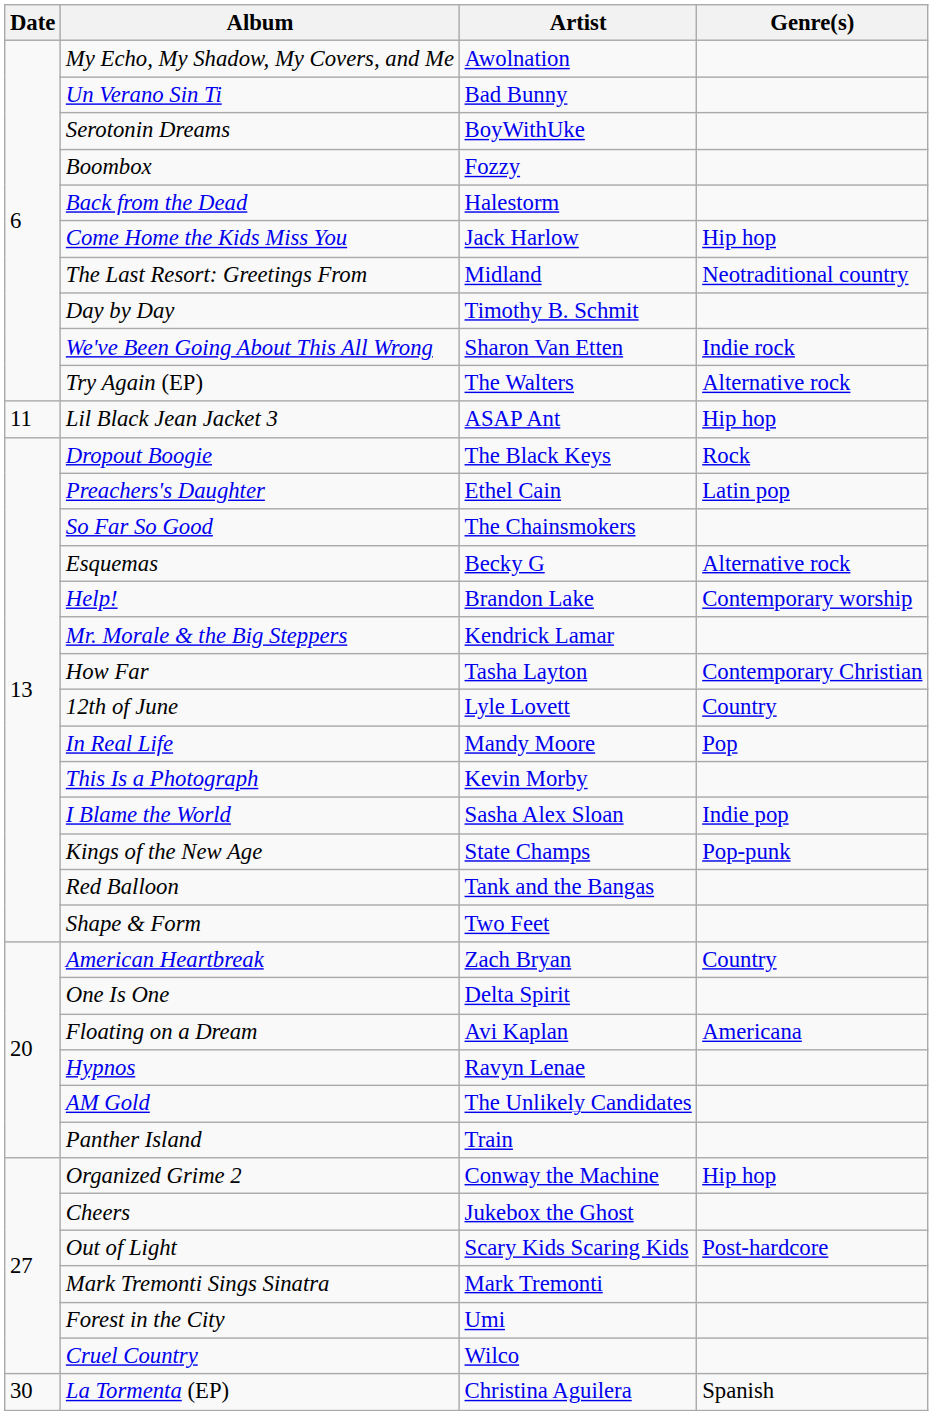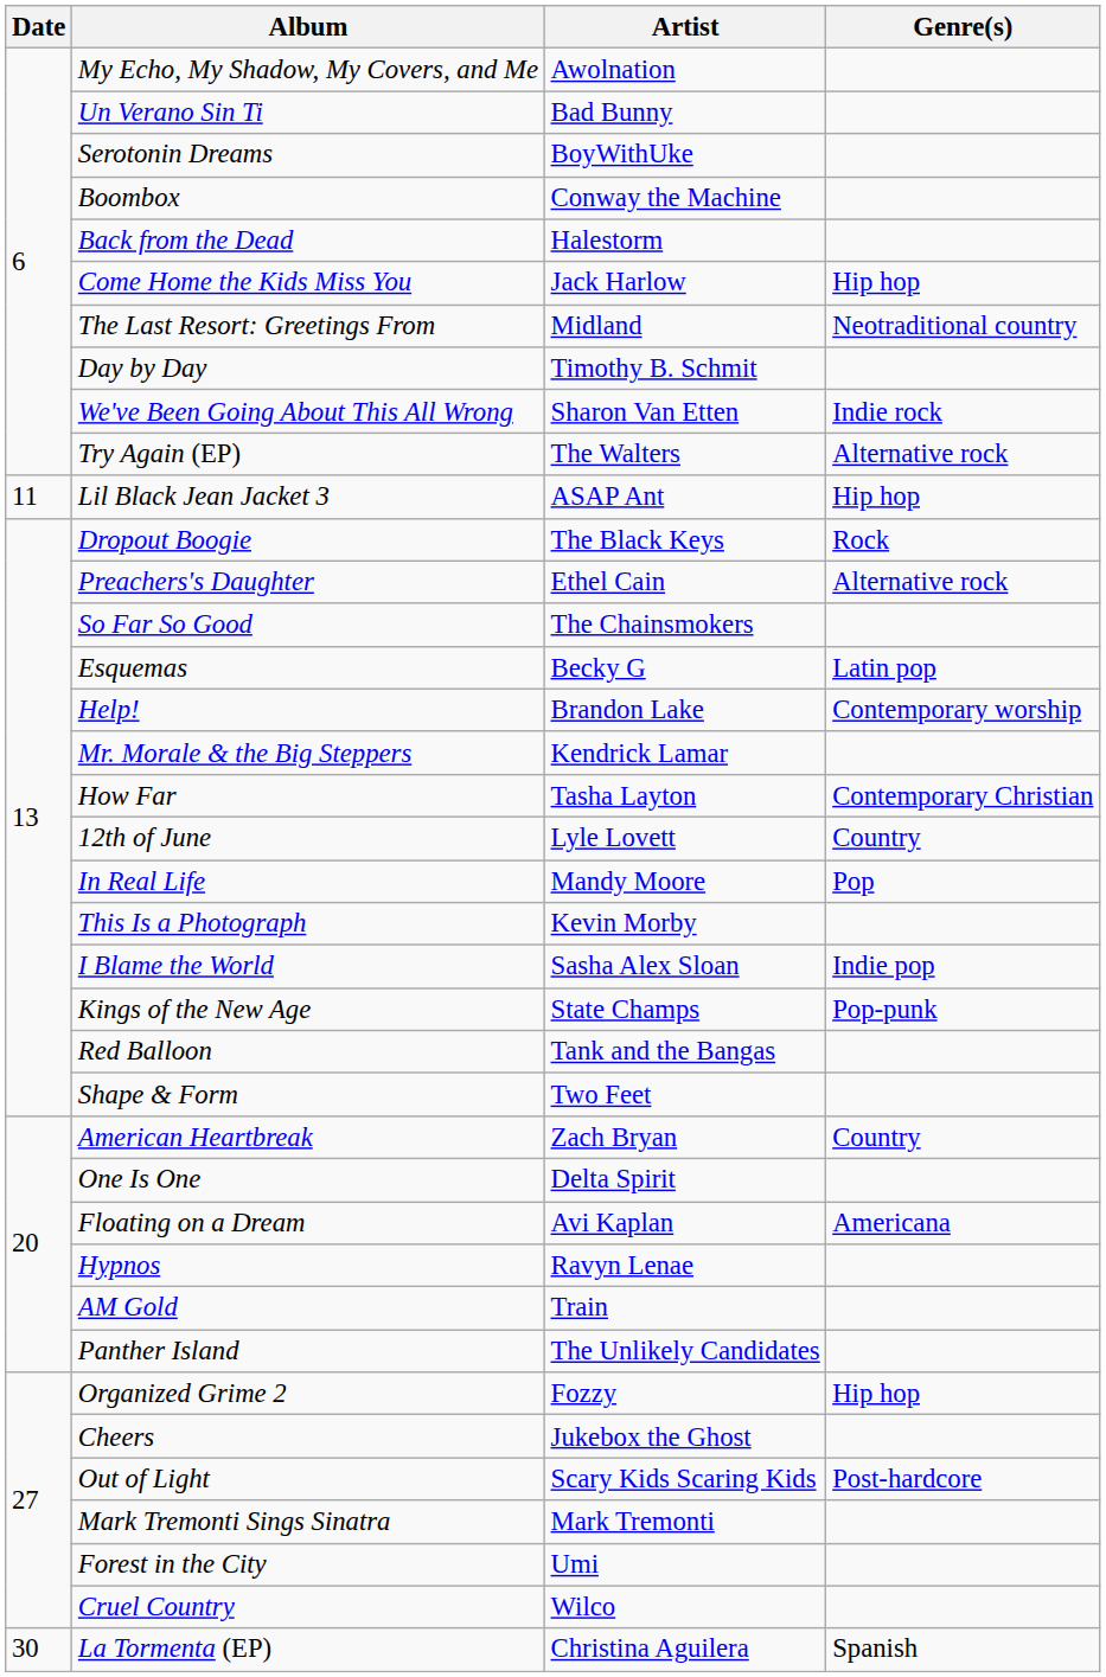 <table class="wikitable">
 <tr>
 <th>Date</th>
 <th>Album</th>
 <th>Artist</th>
 <th>Genre(s)</th>
 </tr>
 <tr>
 <td rowspan="10">6</td>
 <td><em>My Echo, My Shadow, My Covers, and Me</em></td>
 <td><a href='#'>Awolnation</a></td>
 <td></td>
 </tr>
 <tr>
 <td><em><a href='#'>Un Verano Sin Ti</a></em></td>
 <td><a href='#'>Bad Bunny</a></td>
 <td></td>
 </tr>
 <tr>
 <td><em>Serotonin Dreams</em></td>
 <td><a href='#'>BoyWithUke</a></td>
 <td></td>
 </tr>
 <tr>
 <td><em>Boombox</em></td>
-<td><a href='#'>Fozzy</a></td>
+<td><a href='#'>Conway the Machine</a></td>
 <td></td>
 </tr>
 <tr>
 <td><em><a href='#'>Back from the Dead</a></em></td>
 <td><a href='#'>Halestorm</a></td>
 <td></td>
 </tr>
 <tr>
 <td><em><a href='#'>Come Home the Kids Miss You</a></em></td>
 <td><a href='#'>Jack Harlow</a></td>
 <td><a href='#'>Hip hop</a></td>
 </tr>
 <tr>
 <td><em>The Last Resort: Greetings From</em></td>
 <td><a href='#'>Midland</a></td>
 <td><a href='#'>Neotraditional country</a></td>
 </tr>
 <tr>
 <td><em>Day by Day</em></td>
 <td><a href='#'>Timothy B. Schmit</a></td>
 <td></td>
 </tr>
 <tr>
 <td><em><a href='#'>We've Been Going About This All Wrong</a></em></td>
 <td><a href='#'>Sharon Van Etten</a></td>
 <td><a href='#'>Indie rock</a></td>
 </tr>
 <tr>
 <td><em>Try Again</em> (EP)</td>
 <td><a href='#'>The Walters</a></td>
 <td><a href='#'>Alternative rock</a></td>
 </tr>
 <tr>
 <td>11</td>
 <td><em>Lil Black Jean Jacket 3</em></td>
 <td><a href='#'>ASAP Ant</a></td>
 <td><a href='#'>Hip hop</a></td>
 </tr>
 <tr>
 <td rowspan="14">13</td>
 <td><em><a href='#'>Dropout Boogie</a></em></td>
 <td><a href='#'>The Black Keys</a></td>
 <td><a href='#'>Rock</a></td>
 </tr>
 <tr>
 <td><em><a href='#'>Preachers's Daughter</a></em></td>
 <td><a href='#'>Ethel Cain</a></td>
-<td><a href='#'>Latin pop</a></td>
+<td><a href='#'>Alternative rock</a></td>
 </tr>
 <tr>
 <td><em><a href='#'>So Far So Good</a></em></td>
 <td><a href='#'>The Chainsmokers</a></td>
 <td></td>
 </tr>
 <tr>
 <td><em>Esquemas</em></td>
 <td><a href='#'>Becky G</a></td>
-<td><a href='#'>Alternative rock</a></td>
+<td><a href='#'>Latin pop</a></td>
 </tr>
 <tr>
 <td><em><a href='#'>Help!</a></em></td>
 <td><a href='#'>Brandon Lake</a></td>
 <td><a href='#'>Contemporary worship</a></td>
 </tr>
 <tr>
 <td><em><a href='#'>Mr. Morale & the Big Steppers</a></em></td>
 <td><a href='#'>Kendrick Lamar</a></td>
 <td></td>
 </tr>
 <tr>
 <td><em>How Far</em></td>
 <td><a href='#'>Tasha Layton</a></td>
 <td><a href='#'>Contemporary Christian</a></td>
 </tr>
 <tr>
 <td><em>12th of June</em></td>
 <td><a href='#'>Lyle Lovett</a></td>
 <td><a href='#'>Country</a></td>
 </tr>
 <tr>
 <td><em><a href='#'>In Real Life</a></em></td>
 <td><a href='#'>Mandy Moore</a></td>
 <td><a href='#'>Pop</a></td>
 </tr>
 <tr>
 <td><em><a href='#'>This Is a Photograph</a></em></td>
 <td><a href='#'>Kevin Morby</a></td>
 <td></td>
 </tr>
 <tr>
 <td><em><a href='#'>I Blame the World</a></em></td>
 <td><a href='#'>Sasha Alex Sloan</a></td>
 <td><a href='#'>Indie pop</a></td>
 </tr>
 <tr>
 <td><em>Kings of the New Age</em></td>
 <td><a href='#'>State Champs</a></td>
 <td><a href='#'>Pop-punk</a></td>
 </tr>
 <tr>
 <td><em>Red Balloon</em></td>
 <td><a href='#'>Tank and the Bangas</a></td>
 <td></td>
 </tr>
 <tr>
 <td><em>Shape & Form</em></td>
 <td><a href='#'>Two Feet</a></td>
 <td></td>
 </tr>
 <tr>
 <td rowspan="6">20</td>
 <td><em><a href='#'>American Heartbreak</a></em></td>
 <td><a href='#'>Zach Bryan</a></td>
 <td><a href='#'>Country</a></td>
 </tr>
 <tr>
 <td><em>One Is One</em></td>
 <td><a href='#'>Delta Spirit</a></td>
 <td></td>
 </tr>
 <tr>
 <td><em>Floating on a Dream</em></td>
 <td><a href='#'>Avi Kaplan</a></td>
 <td><a href='#'>Americana</a></td>
 </tr>
 <tr>
 <td><em><a href='#'>Hypnos</a></em></td>
 <td><a href='#'>Ravyn Lenae</a></td>
 <td></td>
 </tr>
 <tr>
 <td><em><a href='#'>AM Gold</a></em></td>
-<td><a href='#'>The Unlikely Candidates</a></td>
+<td><a href='#'>Train</a></td>
 <td></td>
 </tr>
 <tr>
 <td><em>Panther Island</em></td>
-<td><a href='#'>Train</a></td>
+<td><a href='#'>The Unlikely Candidates</a></td>
 <td></td>
 </tr>
 <tr>
 <td rowspan="6">27</td>
 <td><em>Organized Grime 2</em></td>
-<td><a href='#'>Conway the Machine</a></td>
+<td><a href='#'>Fozzy</a></td>
 <td><a href='#'>Hip hop</a></td>
 </tr>
 <tr>
 <td><em>Cheers</em></td>
 <td><a href='#'>Jukebox the Ghost</a></td>
 <td></td>
 </tr>
 <tr>
 <td><em>Out of Light</em></td>
 <td><a href='#'>Scary Kids Scaring Kids</a></td>
 <td><a href='#'>Post-hardcore</a></td>
 </tr>
 <tr>
 <td><em>Mark Tremonti Sings Sinatra</em></td>
 <td><a href='#'>Mark Tremonti</a></td>
 <td></td>
 </tr>
 <tr>
 <td><em>Forest in the City</em></td>
 <td><a href='#'>Umi</a></td>
 <td></td>
 </tr>
 <tr>
 <td><em><a href='#'>Cruel Country</a></em></td>
 <td><a href='#'>Wilco</a></td>
 <td></td>
 </tr>
 <tr>
 <td>30</td>
 <td><em><a href='#'>La Tormenta</a></em> (EP)</td>
 <td><a href='#'>Christina Aguilera</a></td>
 <td>Spanish</td>
 </tr>
 </table>
